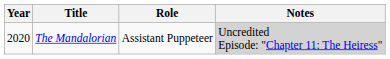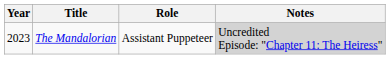 <table class="wikitable sortable">
 <tr>
 <th>Year</th>
 <th>Title</th>
 <th>Role</th>
 <th>Notes</th>
 </tr>
 <tr>
-<td>2020</td>
+<td>2023</td>
 <td><em><a href='#'>The Mandalorian</a></em></td>
 <td>Assistant Puppeteer</td>
 <td style="background: lightgrey;">Uncredited<br>Episode: "<a href='#'>Chapter 11: The Heiress</a>"</td>
 </tr>
 </table>
